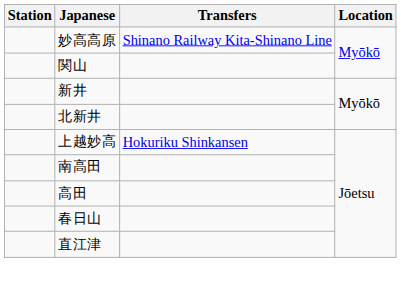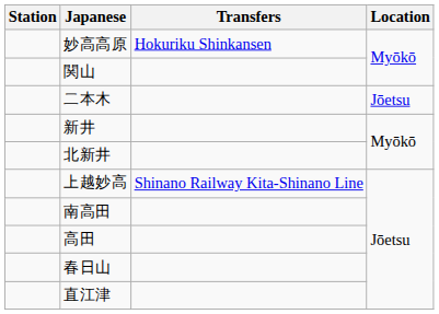 <table class="wikitable">
 <tr>
 <th>Station</th>
 <th>Japanese</th>
 <th>Transfers</th>
 <th>Location</th>
 </tr>
 <tr>
 <td></td>
 <td>妙高高原</td>
-<td> <a href='#'>Shinano Railway Kita-Shinano Line</a></td>
+<td> <a href='#'>Hokuriku Shinkansen</a></td>
 <td rowspan="2"><a href='#'>Myōkō</a></td>
 </tr>
 <tr>
 <td></td>
 <td>関山</td>
 <td> </td>
+</tr>
+<tr>
+<td></td>
+<td>二本木</td>
+<td> </td>
+<td><a href='#'>Jōetsu</a></td>
 </tr>
 <tr>
 <td></td>
 <td>新井</td>
 <td> </td>
 <td rowspan="2">Myōkō</td>
 </tr>
 <tr>
 <td></td>
 <td>北新井</td>
 <td> </td>
 </tr>
 <tr>
 <td></td>
 <td>上越妙高</td>
-<td> <a href='#'>Hokuriku Shinkansen</a></td>
+<td> <a href='#'>Shinano Railway Kita-Shinano Line</a></td>
 <td rowspan="5">Jōetsu</td>
 </tr>
 <tr>
 <td></td>
 <td>南高田</td>
 <td> </td>
 </tr>
 <tr>
 <td></td>
 <td>高田</td>
 <td> </td>
 </tr>
 <tr>
 <td></td>
 <td>春日山</td>
 <td> </td>
 </tr>
 <tr>
 <td></td>
 <td>直江津</td>
 <td></td>
 </tr>
 </table>
